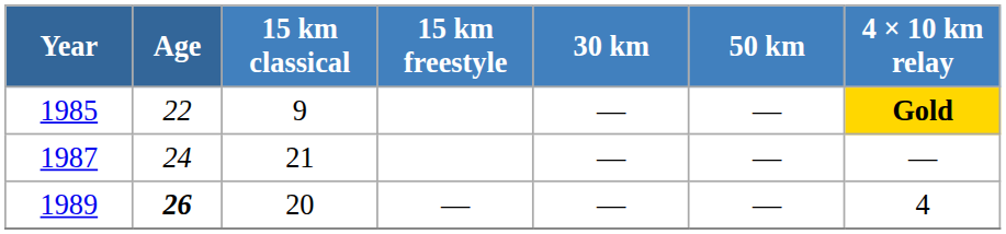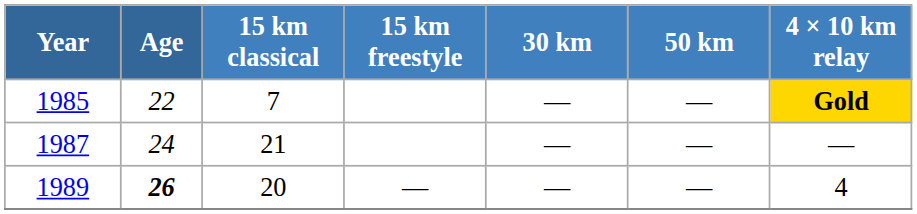 <table class="wikitable" style="font-size:95%; text-align:center; border:grey solid 1px; border-collapse:collapse; background:#ffffff;">
 <tr>
 <th style="background-color:#369; color:white; width:60px;"> Year </th>
 <th style="background-color:#369; color:white; width:40px;"> Age </th>
 <th style="background-color:#4180be; color:white; width:75px;"> 15 km <br> classical </th>
 <th style="background-color:#4180be; color:white; width:75px;"> 15 km <br> freestyle </th>
 <th style="background-color:#4180be; color:white; width:75px;"> 30 km </th>
 <th style="background-color:#4180be; color:white; width:75px;"> 50 km </th>
 <th style="background-color:#4180be; color:white; width:75px;"> 4 × 10 km <br> relay </th>
 </tr>
 <tr>
 <td><a href='#'>1985</a></td>
 <td><em>22</em></td>
-<td>9</td>
+<td>7</td>
 <td></td>
 <td>—</td>
 <td>—</td>
 <td style="background:gold;"><strong>Gold</strong></td>
 </tr>
 <tr>
 <td><a href='#'>1987</a></td>
 <td><em>24</em></td>
 <td>21</td>
 <td></td>
 <td>—</td>
 <td>—</td>
 <td>—</td>
 </tr>
 <tr>
 <td><a href='#'>1989</a></td>
 <td><strong><em>26</em></strong></td>
 <td>20</td>
 <td>—</td>
 <td>—</td>
 <td>—</td>
 <td>4</td>
 </tr>
 <tr>
 </tr>
 </table>
